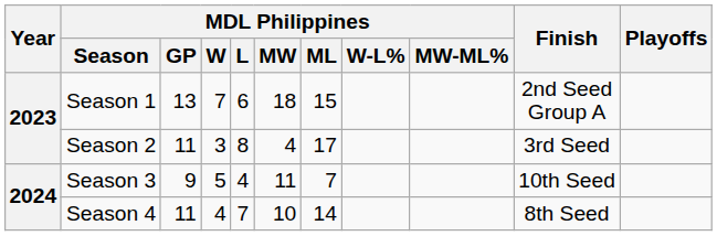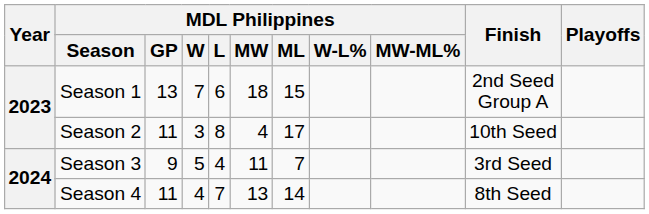 <table class="wikitable" style="margin-left: auto; margin-right: auto;">
 <tr>
 <th rowspan="2">Year</th>
 <th colspan="8">MDL Philippines</th>
 <th rowspan="2">Finish</th>
 <th rowspan="2">Playoffs</th>
 </tr>
 <tr>
 <th>Season</th>
 <th>GP</th>
 <th>W</th>
 <th>L</th>
 <th>MW</th>
 <th>ML</th>
 <th>W-L%</th>
 <th>MW-ML%</th>
 </tr>
 <tr>
 <th rowspan="2">2023</th>
 <td>Season 1</td>
 <td style="text-align:right;">13</td>
 <td style="text-align:right;">7</td>
 <td style="text-align:right;">6</td>
 <td style="text-align:right;">18</td>
 <td style="text-align:right;">15</td>
 <td style="text-align:right;"></td>
 <td style="text-align:right;"></td>
 <td style="text-align:center;">2nd Seed <br> Group A</td>
 <td></td>
 </tr>
 <tr>
 <td>Season 2</td>
 <td style="text-align:right;">11</td>
 <td style="text-align:right;">3</td>
 <td style="text-align:right;">8</td>
 <td style="text-align:right;">4</td>
 <td style="text-align:right;">17</td>
 <td style="text-align:right;"></td>
 <td style="text-align:right;"></td>
-<td style="text-align:center;">3rd Seed</td>
+<td style="text-align:center;">10th Seed</td>
 <td></td>
 </tr>
 <tr>
 <th rowspan="2">2024</th>
 <td>Season 3</td>
 <td style="text-align:right;">9</td>
 <td style="text-align:right;">5</td>
 <td style="text-align:right;">4</td>
 <td style="text-align:right;">11</td>
 <td style="text-align:right;">7</td>
 <td style="text-align:right;"></td>
 <td style="text-align:right;"></td>
-<td style="text-align:center;">10th Seed</td>
+<td style="text-align:center;">3rd Seed</td>
 <td></td>
 </tr>
 <tr>
 <td>Season 4</td>
 <td style="text-align:right;">11</td>
 <td style="text-align:right;">4</td>
 <td style="text-align:right;">7</td>
-<td style="text-align:right;">10</td>
+<td style="text-align:right;">13</td>
 <td style="text-align:right;">14</td>
 <td style="text-align:right;"></td>
 <td style="text-align:right;"></td>
 <td style="text-align:center;">8th Seed</td>
 <td></td>
 </tr>
 </table>
